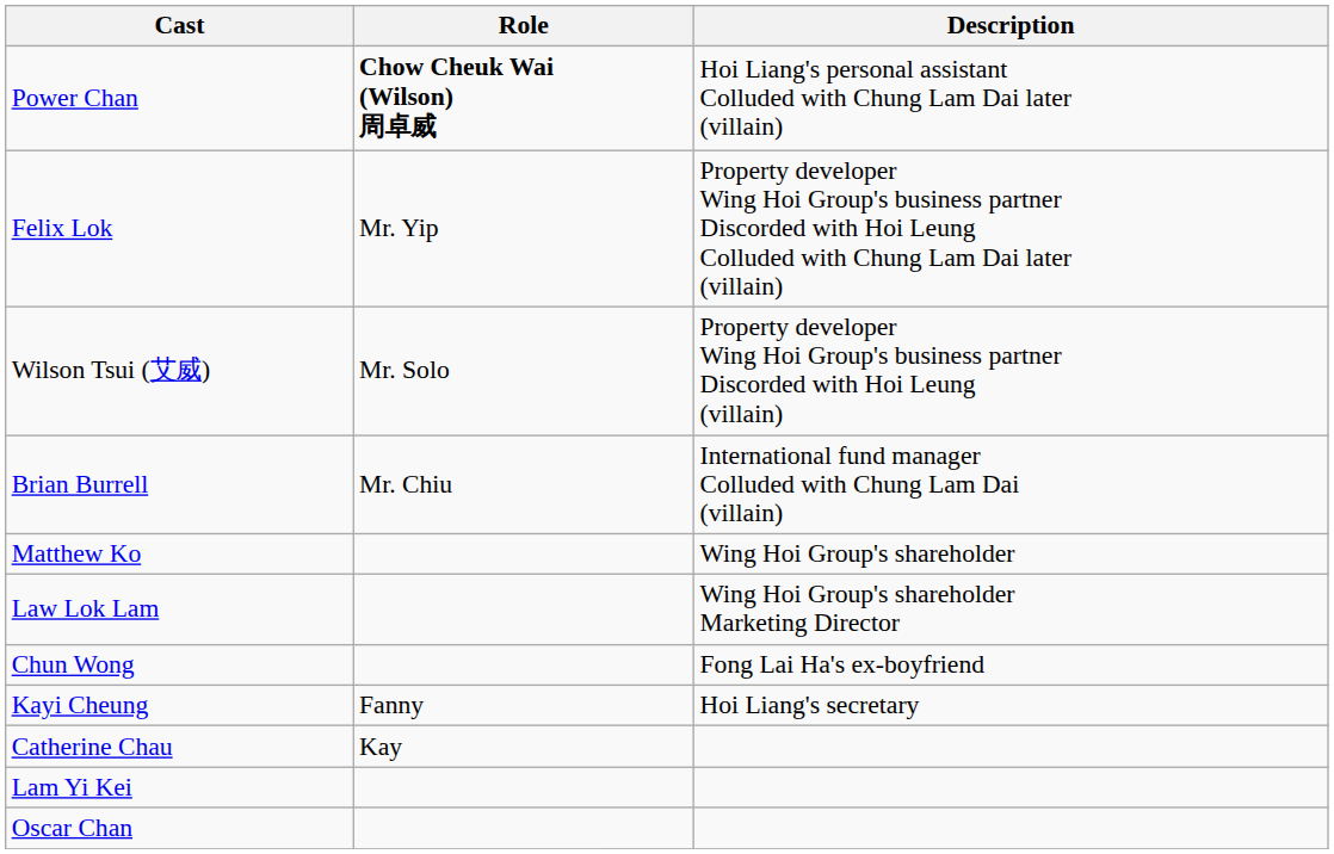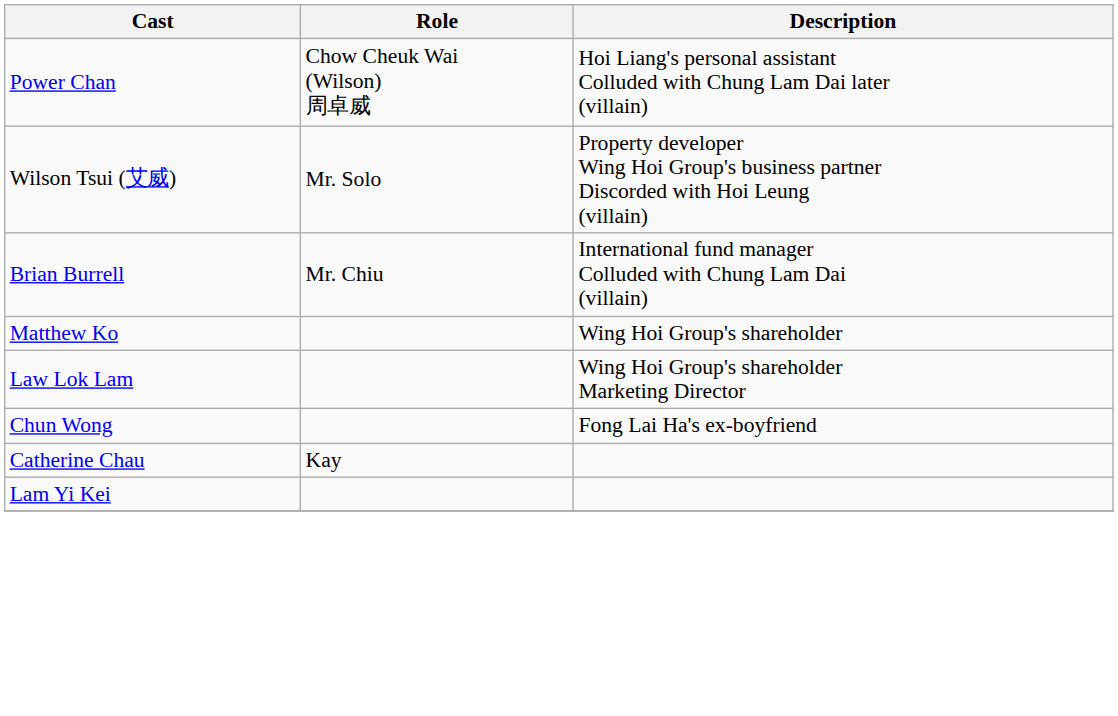 <table class="wikitable" width="65%">
 <tr>
 <th>Cast</th>
 <th>Role</th>
 <th>Description</th>
 </tr>
 <tr>
 <td><a href='#'>Power Chan</a></td>
-<td><strong>Chow Cheuk Wai <br>(Wilson) <br>周卓威</strong></td>
+<td>Chow Cheuk Wai <br>(Wilson) <br>周卓威</td>
 <td>Hoi Liang's personal assistant<br>Colluded with Chung Lam Dai later<br>(villain)</td>
-</tr>
-<tr>
-<td><a href='#'>Felix Lok</a></td>
-<td>Mr. Yip</td>
-<td>Property developer<br>Wing Hoi Group's business partner<br>Discorded with Hoi Leung<br>Colluded with Chung Lam Dai later<br>(villain)</td>
 </tr>
 <tr>
 <td>Wilson Tsui (<a href='#'>艾威</a>)</td>
 <td>Mr. Solo</td>
 <td>Property developer<br>Wing Hoi Group's business partner<br>Discorded with Hoi Leung<br>(villain)</td>
 </tr>
 <tr>
 <td><a href='#'>Brian Burrell</a></td>
 <td>Mr. Chiu</td>
 <td>International fund manager<br>Colluded with Chung Lam Dai<br>(villain)</td>
 </tr>
 <tr>
 <td><a href='#'>Matthew Ko</a></td>
 <td></td>
 <td>Wing Hoi Group's shareholder</td>
 </tr>
 <tr>
 <td><a href='#'>Law Lok Lam</a></td>
 <td></td>
 <td>Wing Hoi Group's shareholder<br>Marketing Director</td>
 </tr>
 <tr>
 <td><a href='#'>Chun Wong</a></td>
 <td></td>
 <td>Fong Lai Ha's ex-boyfriend</td>
 </tr>
 <tr>
-<td><a href='#'>Kayi Cheung</a></td>
-<td>Fanny</td>
-<td>Hoi Liang's secretary</td>
-</tr>
-<tr>
 <td><a href='#'>Catherine Chau</a></td>
 <td>Kay</td>
 <td></td>
 </tr>
 <tr>
 <td><a href='#'>Lam Yi Kei</a></td>
 <td></td>
 <td></td>
 </tr>
 <tr>
-<td><a href='#'>Oscar Chan</a></td>
-<td></td>
-<td></td>
-</tr>
-<tr>
 </tr>
 </table>
